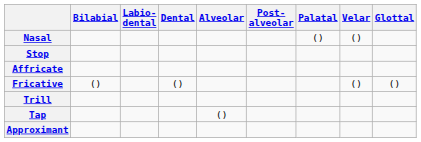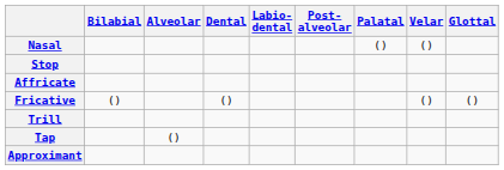 <table class="wikitable">
 <tr>
 <th> </th>
 <th><a href='#'>Bilabial</a></th>
+<th><a href='#'>Alveolar</a></th>
+<th><a href='#'>Dental</a></th>
 <th><a href='#'>Labio-<br>dental</a></th>
-<th><a href='#'>Dental</a></th>
-<th><a href='#'>Alveolar</a></th>
 <th><a href='#'>Post-<br>alveolar</a></th>
 <th><a href='#'>Palatal</a></th>
 <th><a href='#'>Velar</a></th>
 <th><a href='#'>Glottal</a></th>
 </tr>
 <tr align=center>
 <th><a href='#'>Nasal</a></th>
 <td></td>
 <td></td>
 <td></td>
 <td></td>
 <td></td>
 <td>()</td>
 <td>()</td>
 <td></td>
 </tr>
 <tr align=center>
 <th><a href='#'>Stop</a></th>
 <td></td>
 <td></td>
 <td></td>
 <td></td>
 <td></td>
 <td></td>
 <td></td>
 <td></td>
 </tr>
 <tr align=center>
 <th><a href='#'>Affricate</a></th>
 <td></td>
 <td></td>
 <td></td>
 <td></td>
 <td></td>
 <td></td>
 <td></td>
 <td></td>
 </tr>
 <tr align=center>
 <th><a href='#'>Fricative</a></th>
 <td>()</td>
 <td></td>
 <td>()</td>
 <td></td>
 <td></td>
 <td></td>
 <td>()</td>
 <td>()</td>
 </tr>
 <tr align=center>
 <th><a href='#'>Trill</a></th>
 <td></td>
 <td></td>
 <td></td>
 <td></td>
 <td></td>
 <td></td>
 <td></td>
 <td></td>
 </tr>
 <tr align=center>
 <th><a href='#'>Tap</a></th>
 <td></td>
+<td>()</td>
 <td></td>
 <td></td>
-<td>()</td>
 <td></td>
 <td></td>
 <td></td>
 <td></td>
 </tr>
 <tr align=center>
 <th><a href='#'>Approximant</a></th>
 <td></td>
 <td></td>
 <td></td>
 <td></td>
 <td></td>
 <td></td>
 <td></td>
 <td></td>
 </tr>
 </table>
